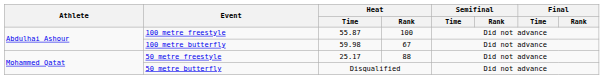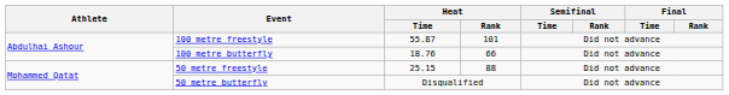 <table class="wikitable" style="text-align:center; font-size:90%; width:50%;">
 <tr>
 <th rowspan="2">Athlete</th>
 <th rowspan="2">Event</th>
 <th colspan="2">Heat</th>
 <th colspan="2">Semifinal</th>
 <th colspan="2">Final</th>
 </tr>
 <tr style="font-size:95%">
 <th>Time</th>
 <th>Rank</th>
 <th>Time</th>
 <th>Rank</th>
 <th>Time</th>
 <th>Rank</th>
 </tr>
 <tr>
 <td align=left rowspan=2><a href='#'>Abdulhai Ashour</a></td>
 <td align=left><a href='#'>100 metre freestyle</a></td>
 <td>55.87</td>
-<td>100</td>
+<td>101</td>
 <td colspan=4>Did not advance</td>
 </tr>
 <tr>
 <td align=left><a href='#'>100 metre butterfly</a></td>
-<td>59.98</td>
-<td>67</td>
+<td>18.76</td>
+<td>66</td>
 <td colspan=4>Did not advance</td>
 </tr>
 <tr>
 <td align=left rowspan=2><a href='#'>Mohammed Qatat</a></td>
 <td align=left><a href='#'>50 metre freestyle</a></td>
-<td>25.17</td>
+<td>25.15</td>
 <td>88</td>
 <td colspan=4>Did not advance</td>
 </tr>
 <tr>
 <td align=left><a href='#'>50 metre butterfly</a></td>
 <td colspan=2>Disqualified</td>
 <td colspan=4>Did not advance</td>
 </tr>
 </table>
